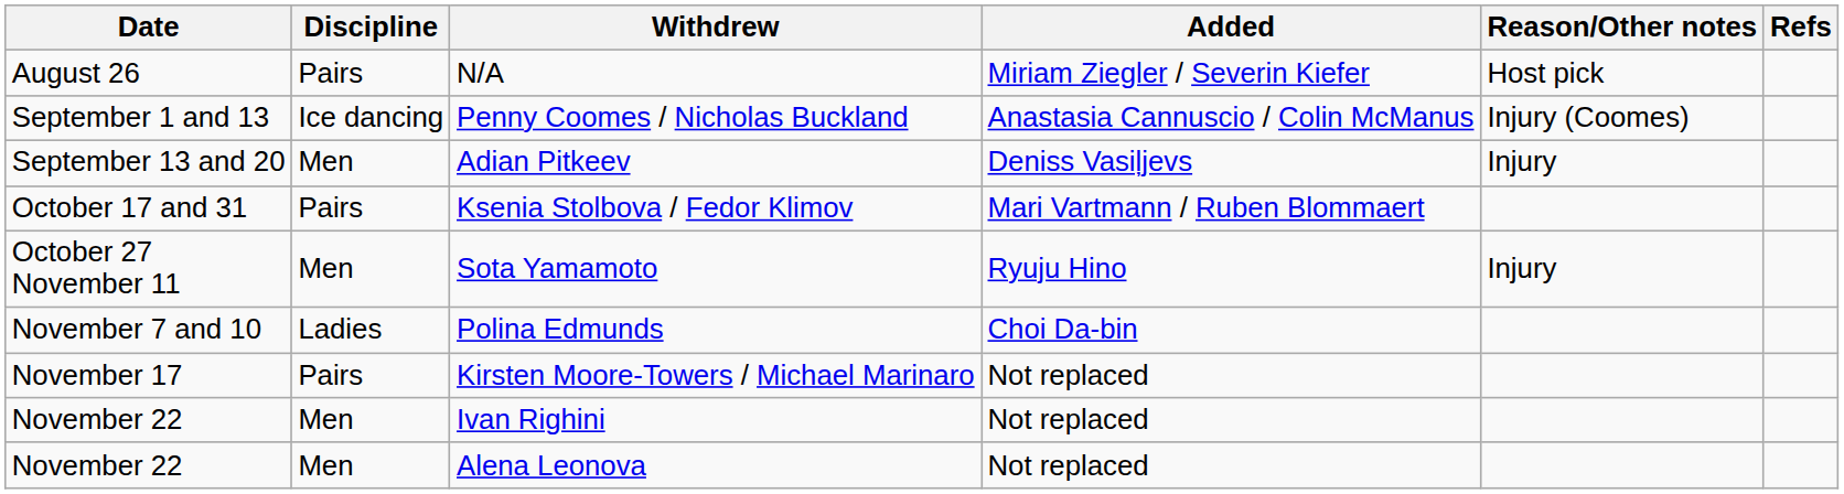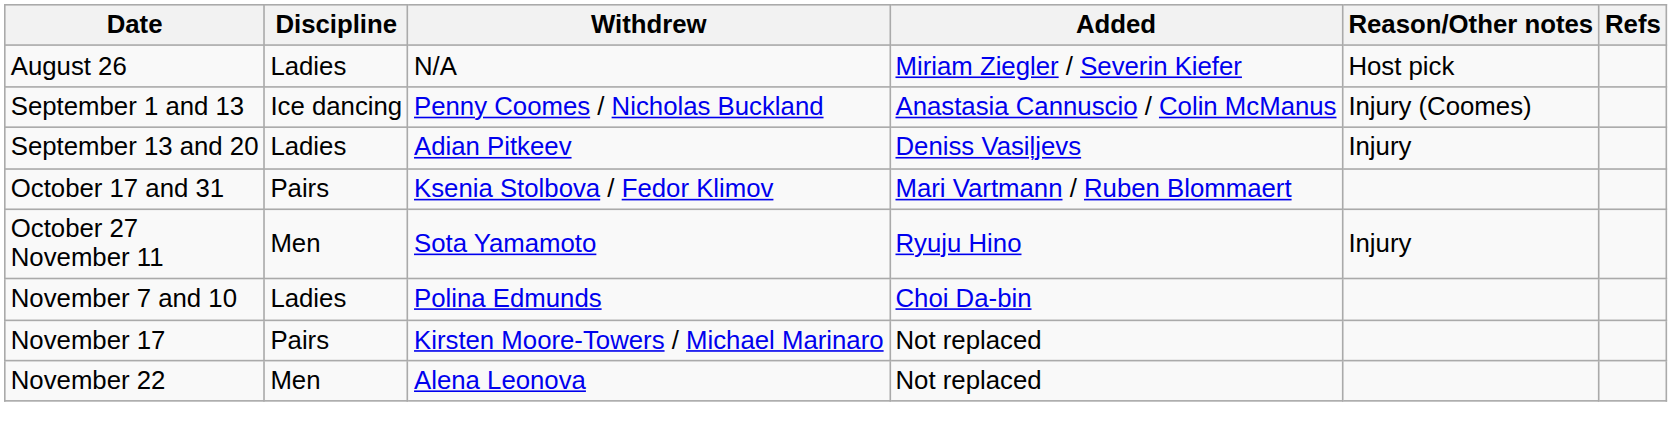 <table class="wikitable sortable">
 <tr>
 <th>Date</th>
 <th>Discipline</th>
 <th>Withdrew</th>
 <th>Added</th>
 <th>Reason/Other notes</th>
 <th>Refs</th>
 </tr>
 <tr>
 <td>August 26</td>
-<td>Pairs</td>
+<td>Ladies</td>
 <td>N/A</td>
 <td> <a href='#'>Miriam Ziegler</a> / <a href='#'>Severin Kiefer</a></td>
 <td>Host pick</td>
 <td></td>
 </tr>
 <tr>
 <td>September 1 and 13</td>
 <td>Ice dancing</td>
 <td> <a href='#'>Penny Coomes</a> / <a href='#'>Nicholas Buckland</a></td>
 <td> <a href='#'>Anastasia Cannuscio</a> / <a href='#'>Colin McManus</a></td>
 <td>Injury (Coomes)</td>
 <td></td>
 </tr>
 <tr>
 <td>September 13 and 20</td>
-<td>Men</td>
+<td>Ladies</td>
 <td> <a href='#'>Adian Pitkeev</a></td>
 <td> <a href='#'>Deniss Vasiļjevs</a></td>
 <td>Injury</td>
 <td></td>
 </tr>
 <tr>
 <td>October 17 and 31</td>
 <td>Pairs</td>
 <td> <a href='#'>Ksenia Stolbova</a> / <a href='#'>Fedor Klimov</a></td>
 <td> <a href='#'>Mari Vartmann</a> / <a href='#'>Ruben Blommaert</a></td>
 <td></td>
 <td></td>
 </tr>
 <tr>
 <td>October 27 <br> November 11</td>
 <td>Men</td>
 <td> <a href='#'>Sota Yamamoto</a></td>
 <td> <a href='#'>Ryuju Hino</a></td>
 <td>Injury</td>
 <td></td>
 </tr>
 <tr>
 <td>November 7 and 10</td>
 <td>Ladies</td>
 <td> <a href='#'>Polina Edmunds</a></td>
 <td> <a href='#'>Choi Da-bin</a></td>
 <td></td>
 <td></td>
 </tr>
 <tr>
 <td>November 17</td>
 <td>Pairs</td>
 <td> <a href='#'>Kirsten Moore-Towers</a> / <a href='#'>Michael Marinaro</a></td>
 <td>Not replaced</td>
 <td></td>
 <td></td>
 </tr>
 <tr>
 <td>November 22</td>
 <td>Men</td>
-<td> <a href='#'>Ivan Righini</a></td>
-<td>Not replaced</td>
-<td></td>
-<td></td>
-</tr>
-<tr>
-<td>November 22</td>
-<td>Men</td>
 <td> <a href='#'>Alena Leonova</a></td>
 <td>Not replaced</td>
 <td></td>
 <td></td>
 </tr>
 </table>
